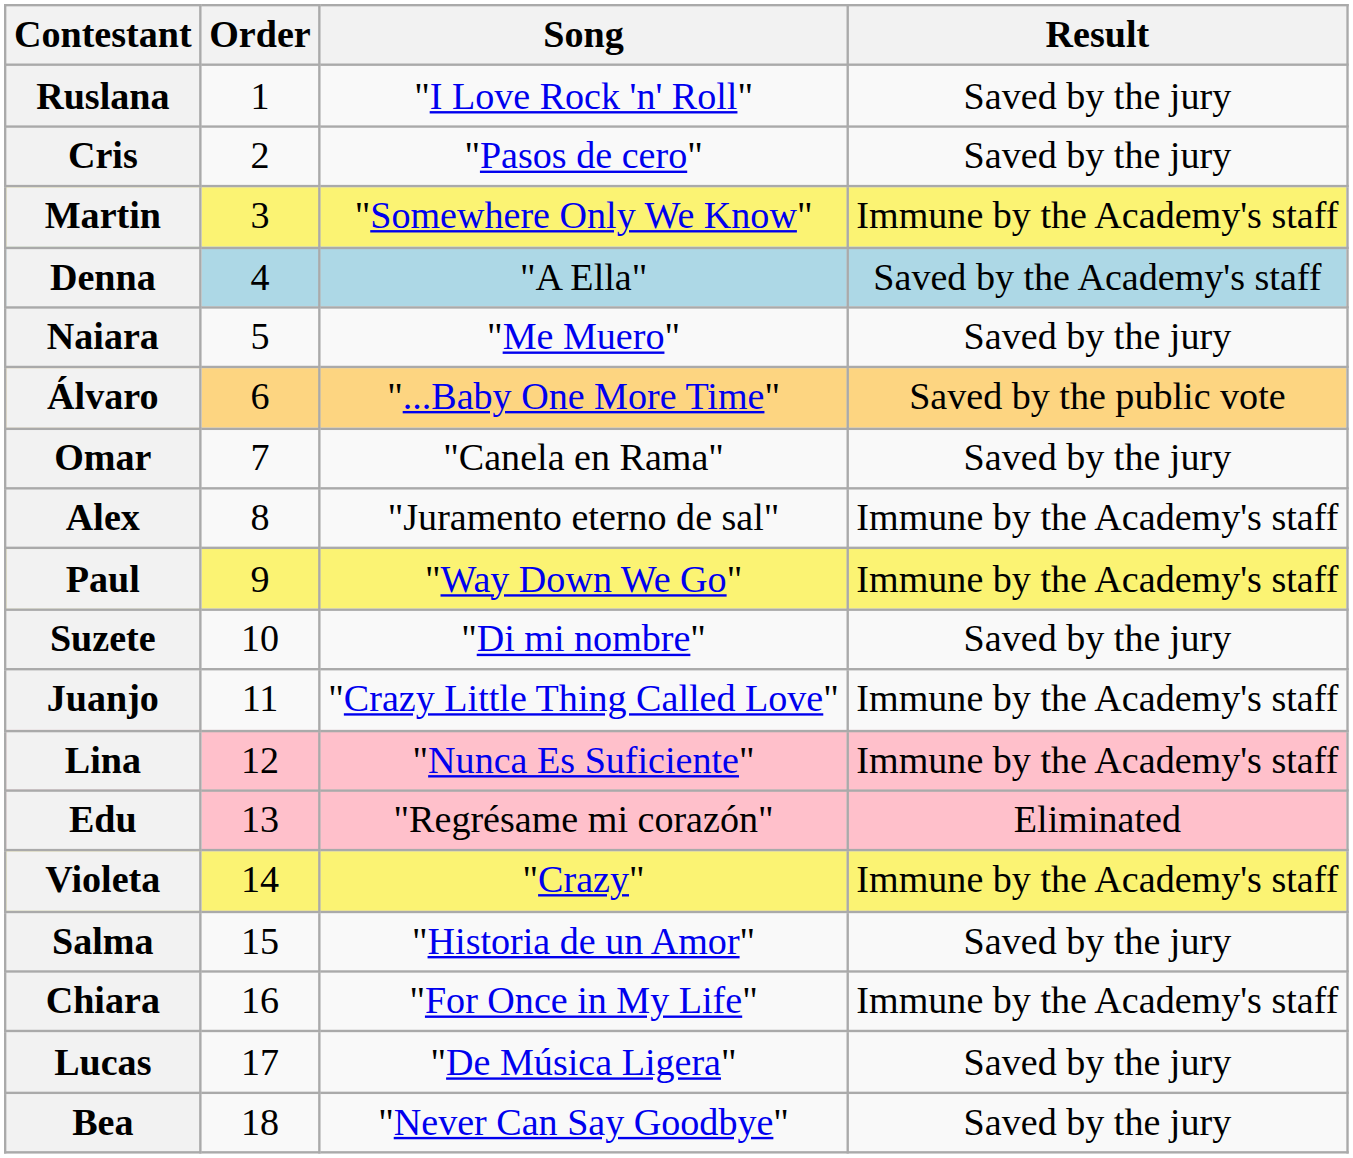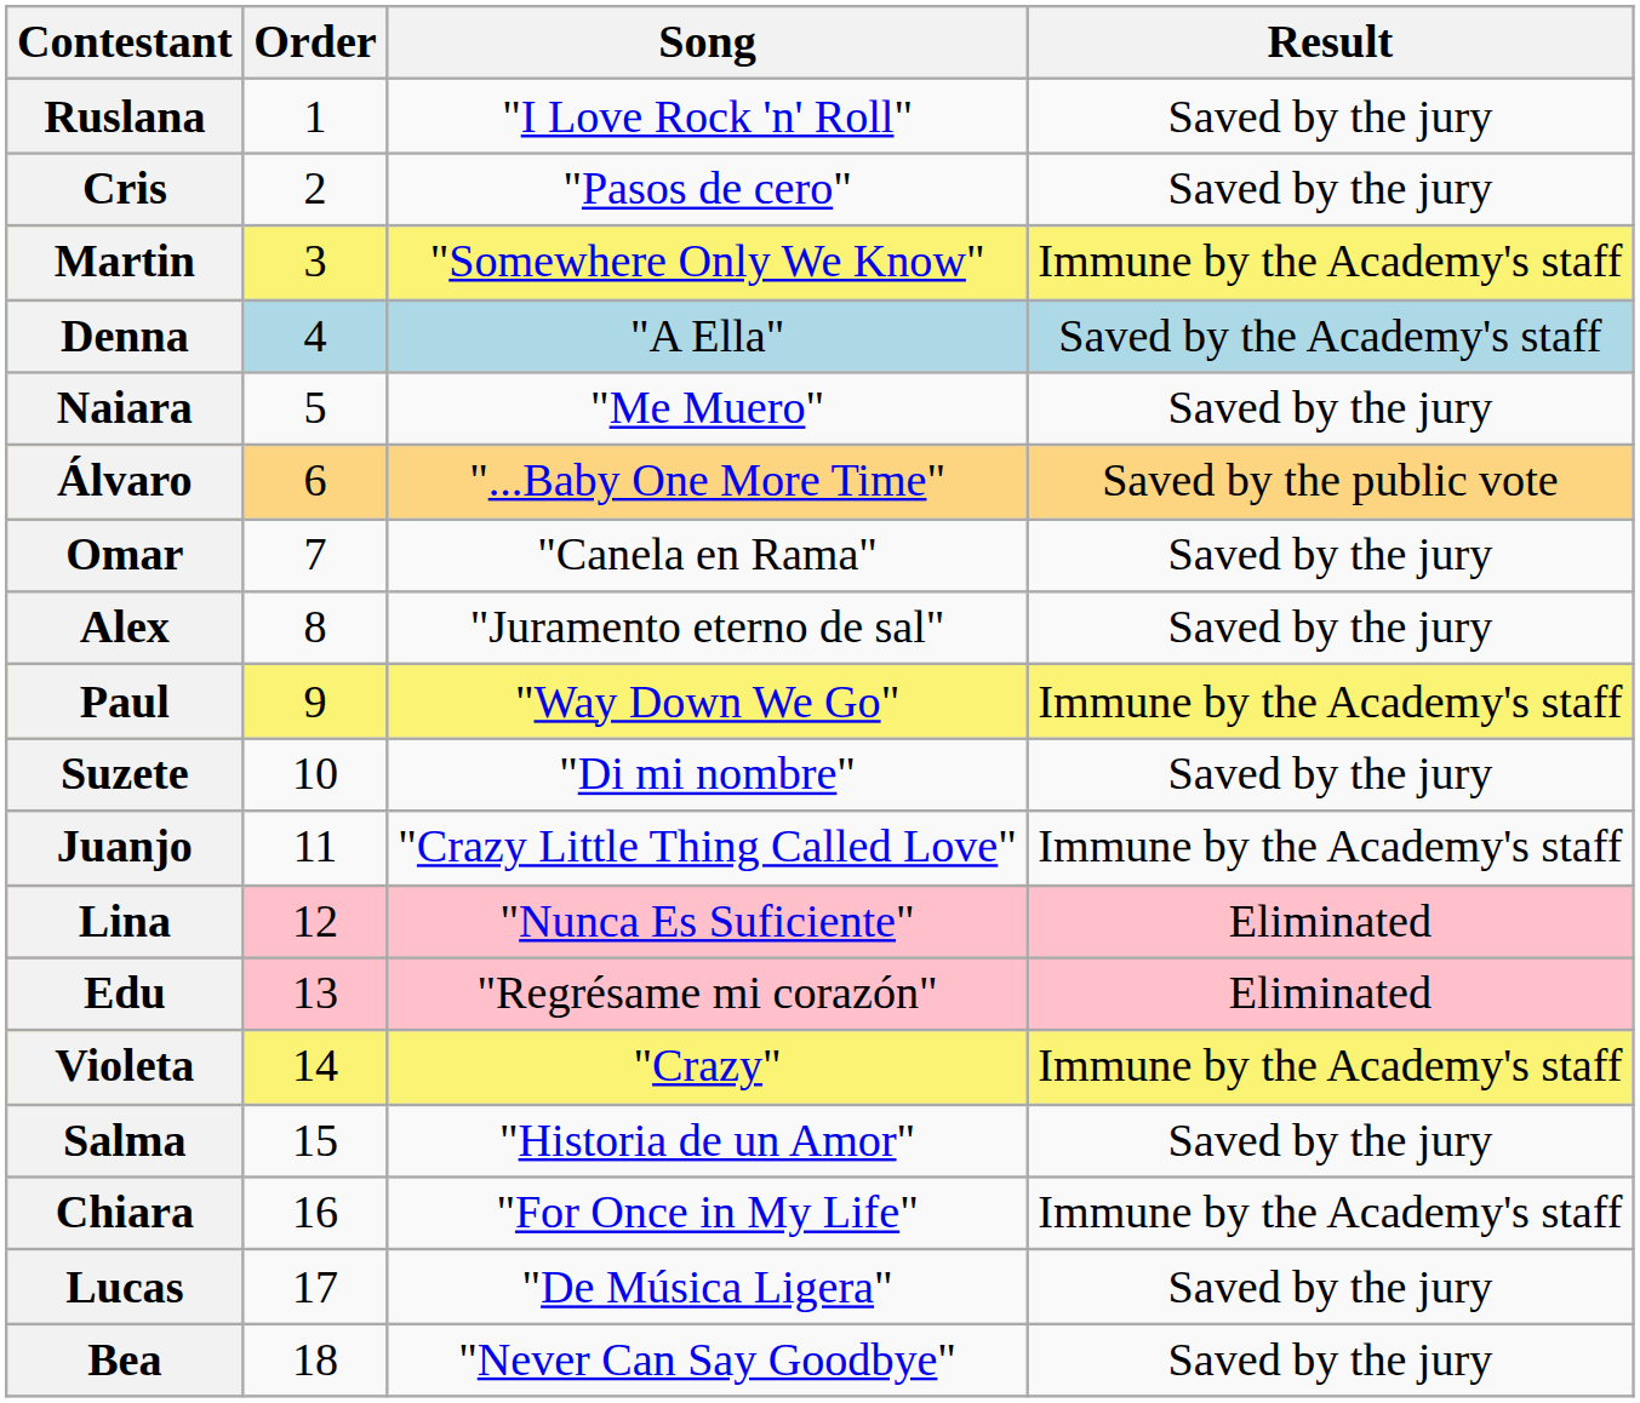 <table class="wikitable sortable plainrowheaders" style="text-align:center;">
 <tr>
 <th scope="col">Contestant</th>
 <th scope="col">Order</th>
 <th scope="col">Song</th>
 <th scope="col">Result</th>
 </tr>
 <tr>
 <th scope="row">Ruslana</th>
 <td>1</td>
 <td>"<a href='#'>I Love Rock 'n' Roll</a>"</td>
 <td>Saved by the jury</td>
 </tr>
 <tr>
 <th scope="row">Cris</th>
 <td>2</td>
 <td>"<a href='#'>Pasos de cero</a>"</td>
 <td>Saved by the jury</td>
 </tr>
 <tr style="background:#FBF373;">
 <th scope="row">Martin</th>
 <td>3</td>
 <td>"<a href='#'>Somewhere Only We Know</a>"</td>
 <td>Immune by the Academy's staff</td>
 </tr>
 <tr style="background:lightblue;">
 <th scope="row">Denna</th>
 <td>4</td>
 <td>"A Ella"</td>
 <td>Saved by the Academy's staff</td>
 </tr>
 <tr>
 <th scope="row">Naiara</th>
 <td>5</td>
 <td>"<a href='#'>Me Muero</a>"</td>
 <td>Saved by the jury</td>
 </tr>
 <tr style="background:#fdd581;">
 <th scope="row">Álvaro</th>
 <td>6</td>
 <td>"<a href='#'>...Baby One More Time</a>"</td>
 <td>Saved by the public vote</td>
 </tr>
 <tr>
 <th scope="row">Omar</th>
 <td>7</td>
 <td>"Canela en Rama"</td>
 <td>Saved by the jury</td>
 </tr>
 <tr>
 <th scope="row">Alex</th>
 <td>8</td>
 <td>"Juramento eterno de sal"</td>
-<td>Immune by the Academy's staff</td>
+<td>Saved by the jury</td>
 </tr>
 <tr style="background:#FBF373;">
 <th scope="row">Paul</th>
 <td>9</td>
 <td>"<a href='#'>Way Down We Go</a>"</td>
 <td>Immune by the Academy's staff</td>
 </tr>
 <tr>
 <th scope="row">Suzete</th>
 <td>10</td>
 <td>"<a href='#'>Di mi nombre</a>"</td>
 <td>Saved by the jury</td>
 </tr>
 <tr>
 <th scope="row">Juanjo</th>
 <td>11</td>
 <td>"<a href='#'>Crazy Little Thing Called Love</a>"</td>
 <td>Immune by the Academy's staff</td>
 </tr>
 <tr style="text-align:center; background:pink">
 <th scope="row">Lina</th>
 <td>12</td>
 <td>"<a href='#'>Nunca Es Suficiente</a>"</td>
-<td>Immune by the Academy's staff</td>
+<td>Eliminated</td>
 </tr>
 <tr style="text-align:center; background:pink">
 <th scope="row">Edu</th>
 <td>13</td>
 <td>"Regrésame mi corazón"</td>
 <td>Eliminated</td>
 </tr>
 <tr style="background:#FBF373;">
 <th scope="row">Violeta</th>
 <td>14</td>
 <td>"<a href='#'>Crazy</a>"</td>
 <td>Immune by the Academy's staff</td>
 </tr>
 <tr>
 <th scope="row">Salma</th>
 <td>15</td>
 <td>"<a href='#'>Historia de un Amor</a>"</td>
 <td>Saved by the jury</td>
 </tr>
 <tr>
 <th scope="row">Chiara</th>
 <td>16</td>
 <td>"<a href='#'>For Once in My Life</a>"</td>
 <td>Immune by the Academy's staff</td>
 </tr>
 <tr>
 <th scope="row">Lucas</th>
 <td>17</td>
 <td>"<a href='#'>De Música Ligera</a>"</td>
 <td>Saved by the jury</td>
 </tr>
 <tr>
 <th scope="row">Bea</th>
 <td>18</td>
 <td>"<a href='#'>Never Can Say Goodbye</a>"</td>
 <td>Saved by the jury</td>
 </tr>
 </table>
